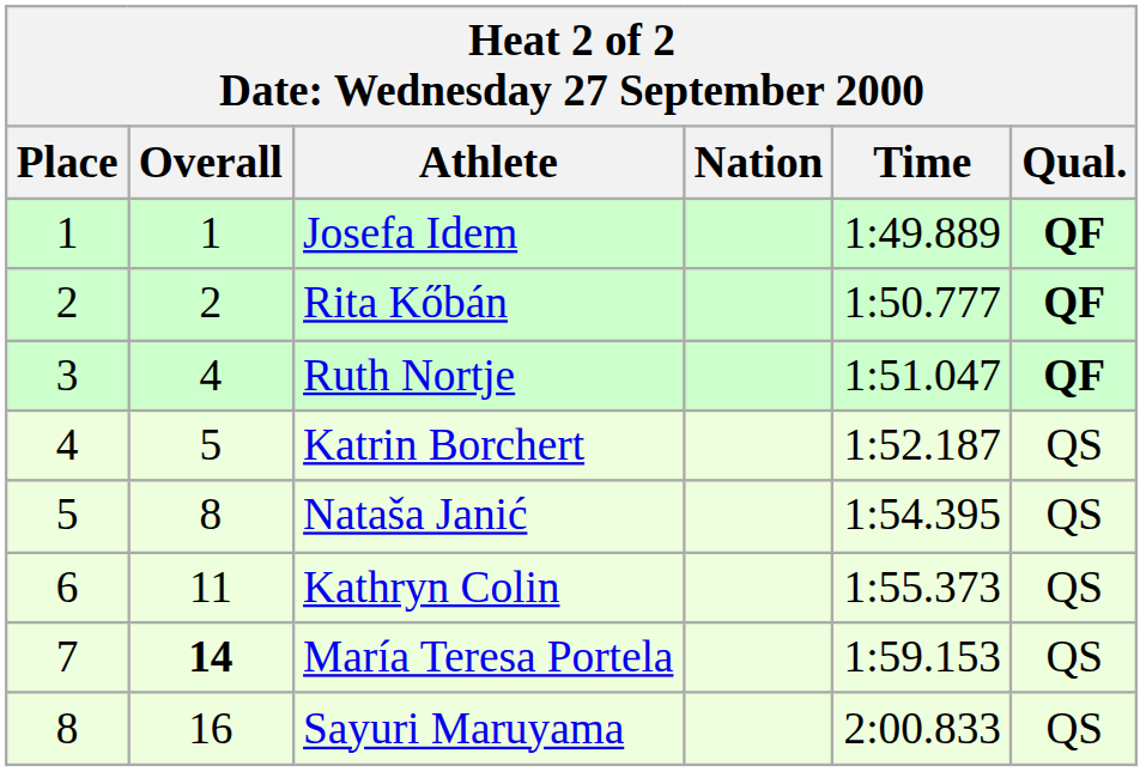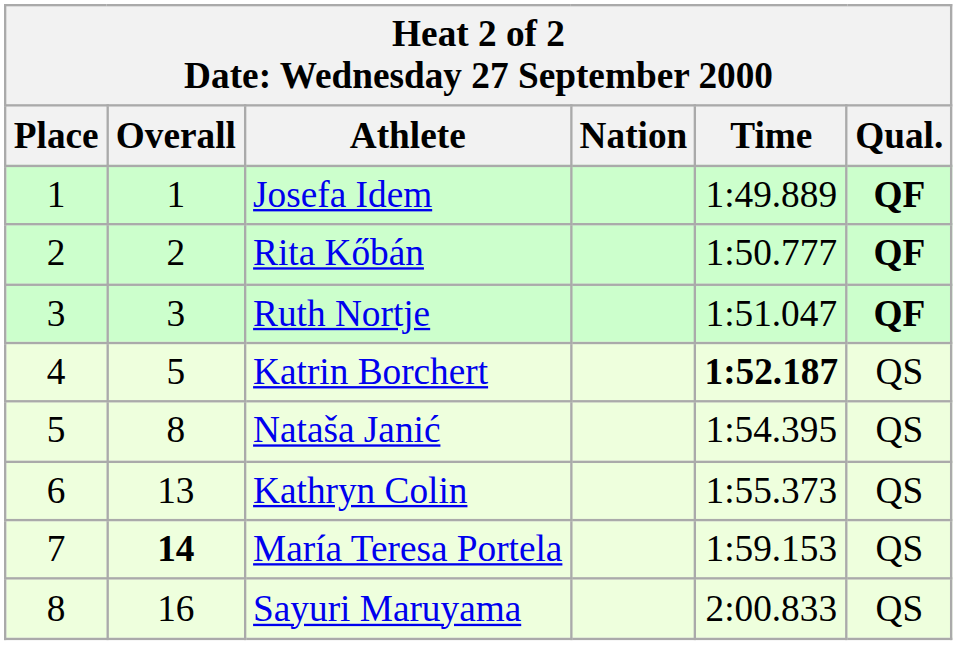 <table class="wikitable sortable">
 <tr>
 <th colspan=6>Heat 2 of 2 <br> Date: Wednesday 27 September 2000</th>
 </tr>
 <tr>
 <th rowspan=1>Place</th>
 <th rowspan=1>Overall</th>
 <th rowspan=1>Athlete</th>
 <th rowspan=1>Nation</th>
 <th rowspan=1>Time</th>
 <th rowspan=1>Qual.</th>
 </tr>
 <tr bgcolor = "ccffcc">
 <td align="center">1</td>
 <td align="center">1</td>
 <td align="left"><a href='#'>Josefa Idem</a></td>
 <td align="left"></td>
 <td align="center">1:49.889</td>
 <td align="center"><strong>QF</strong></td>
 </tr>
 <tr bgcolor = "ccffcc">
 <td align="center">2</td>
 <td align="center">2</td>
 <td align="left"><a href='#'>Rita Kőbán</a></td>
 <td align="left"></td>
 <td align="center">1:50.777</td>
 <td align="center"><strong>QF</strong></td>
 </tr>
 <tr bgcolor = "ccffcc">
 <td align="center">3</td>
-<td align="center">4</td>
+<td align="center">3</td>
 <td align="left"><a href='#'>Ruth Nortje</a></td>
 <td align="left"></td>
 <td align="center">1:51.047</td>
 <td align="center"><strong>QF</strong></td>
 </tr>
 <tr bgcolor = "eeffdd">
 <td align="center">4</td>
 <td align="center">5</td>
 <td align="left"><a href='#'>Katrin Borchert</a></td>
 <td align="left"></td>
-<td align="center">1:52.187</td>
+<td align="center"><strong>1:52.187</strong></td>
 <td align="center">QS</td>
 </tr>
 <tr bgcolor = "eeffdd">
 <td align="center">5</td>
 <td align="center">8</td>
 <td align="left"><a href='#'>Nataša Janić</a></td>
 <td align="left"></td>
 <td align="center">1:54.395</td>
 <td align="center">QS</td>
 </tr>
 <tr bgcolor = "eeffdd">
 <td align="center">6</td>
-<td align="center">11</td>
+<td align="center">13</td>
 <td align="left"><a href='#'>Kathryn Colin</a></td>
 <td align="left"></td>
 <td align="center">1:55.373</td>
 <td align="center">QS</td>
 </tr>
 <tr bgcolor = "eeffdd">
 <td align="center">7</td>
 <td align="center"><strong>14</strong></td>
 <td align="left"><a href='#'>María Teresa Portela</a></td>
 <td align="left"></td>
 <td align="center">1:59.153</td>
 <td align="center">QS</td>
 </tr>
 <tr bgcolor = "eeffdd">
 <td align="center">8</td>
 <td align="center">16</td>
 <td align="left"><a href='#'>Sayuri Maruyama</a></td>
 <td align="left"></td>
 <td align="center">2:00.833</td>
 <td align="center">QS</td>
 </tr>
 </table>
